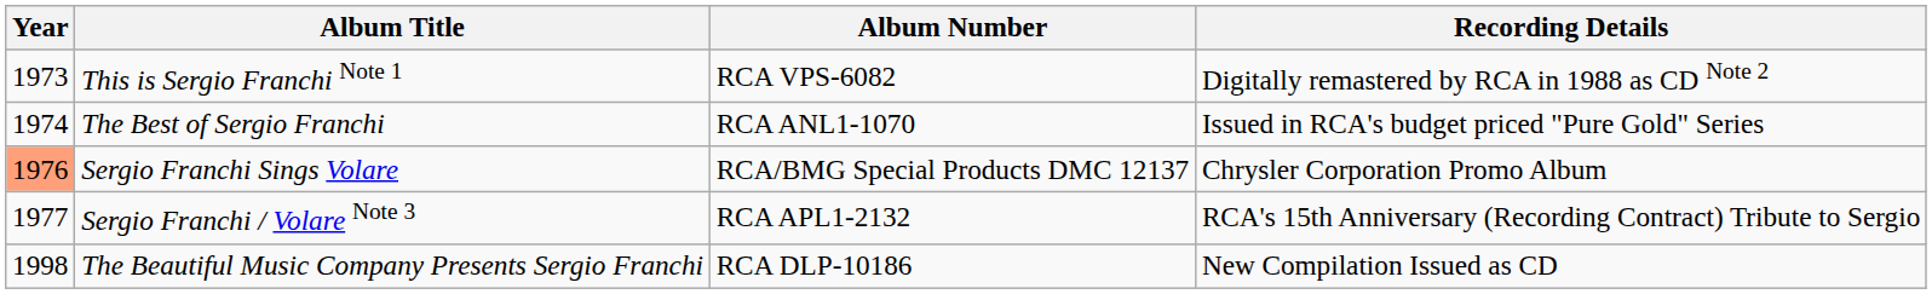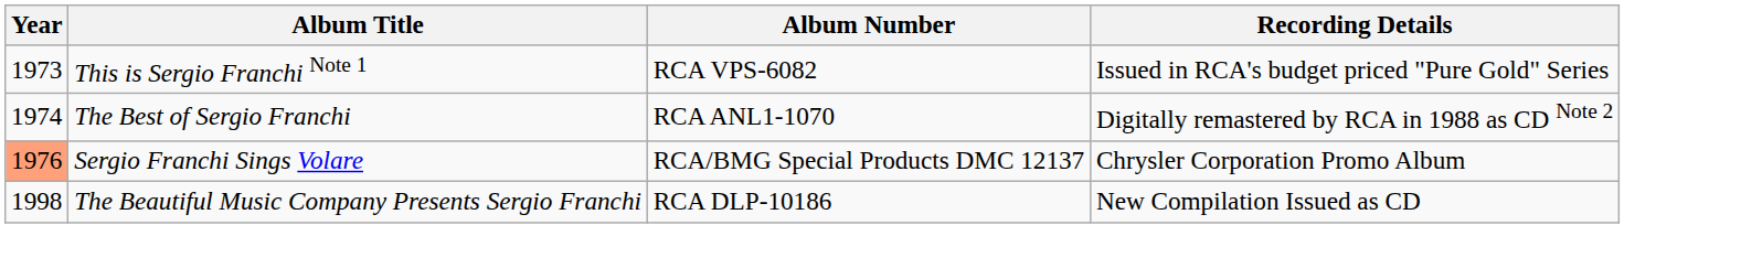 <table class="wikitable">
 <tr>
 <th><strong>Year</strong></th>
 <th><strong>Album Title</strong></th>
 <th><strong>Album Number</strong></th>
 <th><strong>Recording Details</strong></th>
 </tr>
 <tr>
 <td>1973</td>
 <td><em>This is Sergio Franchi</em> <sup>Note 1</sup></td>
 <td>RCA  VPS-6082</td>
-<td>Digitally remastered by RCA in 1988 as CD <sup>Note 2</sup></td>
+<td>Issued in RCA's budget priced "Pure Gold" Series</td>
 </tr>
 <tr>
 <td>1974</td>
 <td><em>The Best of Sergio Franchi</em></td>
 <td>RCA  ANL1-1070</td>
-<td>Issued in RCA's budget priced "Pure Gold" Series</td>
+<td>Digitally remastered by RCA in 1988 as CD <sup>Note 2</sup></td>
 </tr>
 <tr>
 <td style="background: lightsalmon;">1976</td>
 <td><em>Sergio Franchi Sings <a href='#'>Volare</a></em></td>
 <td>RCA/BMG Special Products DMC 12137</td>
 <td>Chrysler Corporation Promo Album</td>
 </tr>
 <tr>
-<td>1977</td>
-<td><em>Sergio Franchi / <a href='#'>Volare</a></em> <sup>Note 3</sup></td>
-<td>RCA APL1-2132</td>
-<td>RCA's 15th Anniversary (Recording Contract) Tribute to Sergio</td>
-</tr>
-<tr>
 <td>1998</td>
 <td><em>The Beautiful Music Company Presents Sergio Franchi</em></td>
 <td>RCA  DLP-10186</td>
 <td>New Compilation Issued as CD</td>
 </tr>
 </table>
